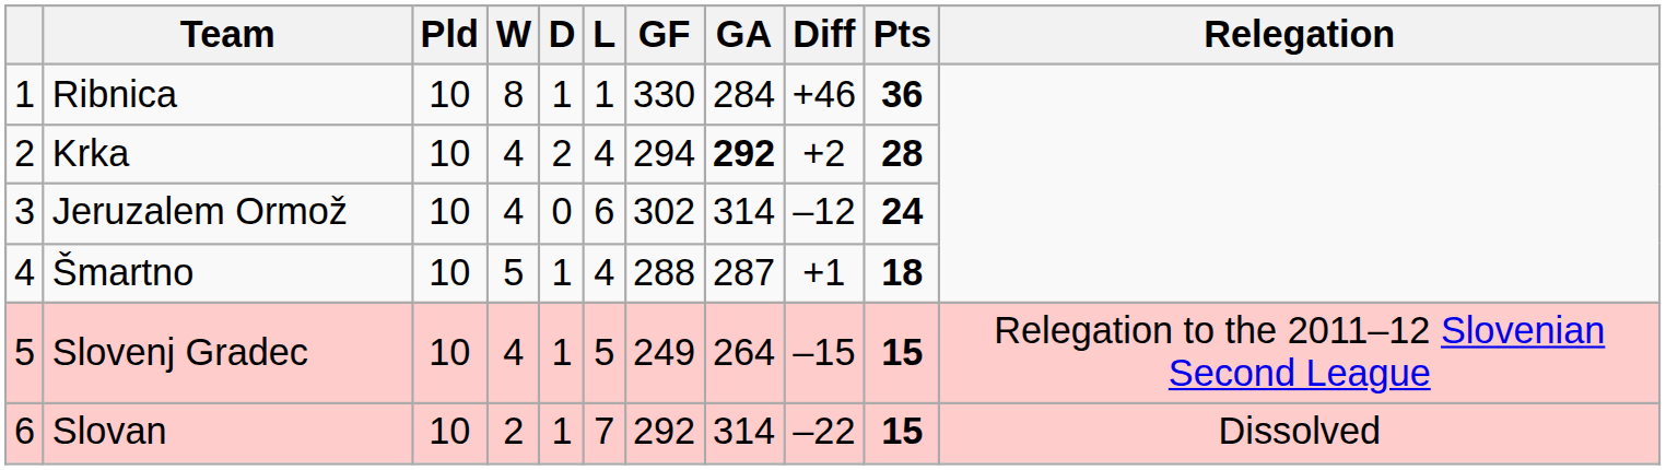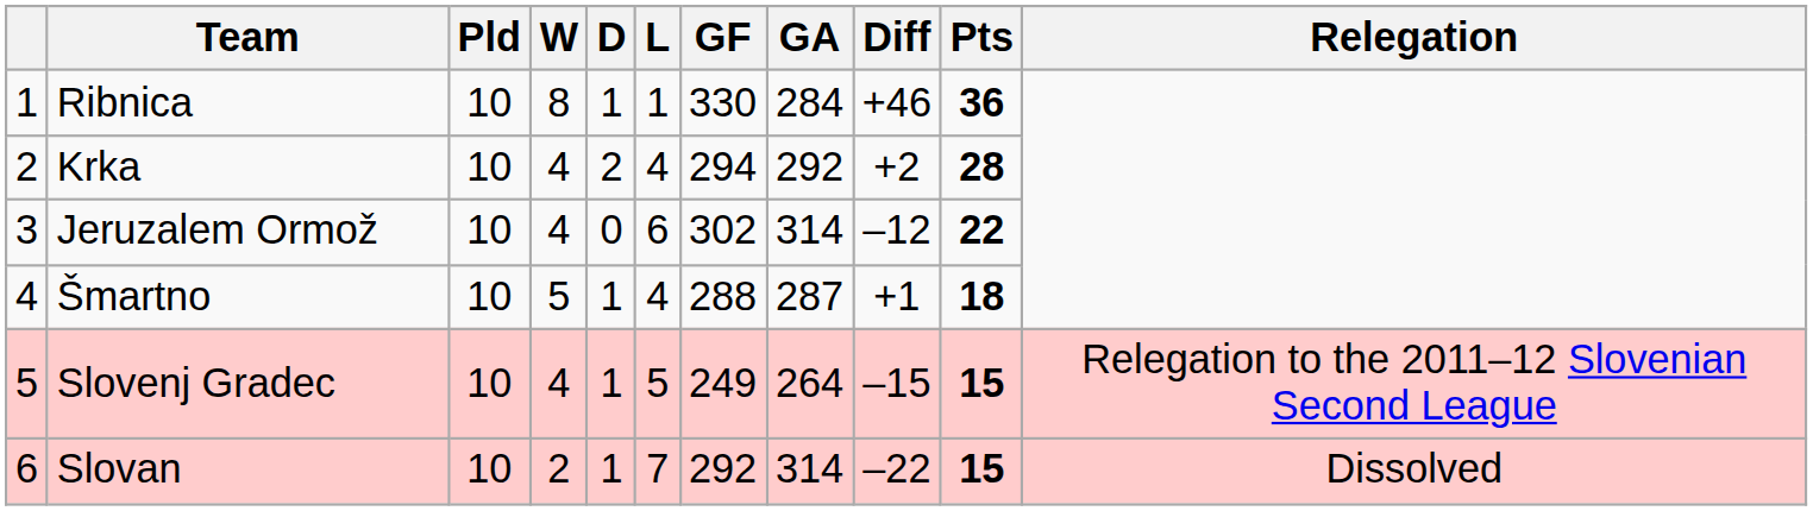 <table class="wikitable sortable" style="text-align:center">
 <tr>
 <th></th>
 <th width="150">Team</th>
 <th>Pld</th>
 <th>W</th>
 <th>D</th>
 <th>L</th>
 <th>GF</th>
 <th>GA</th>
 <th>Diff</th>
 <th>Pts</th>
 <th width="300">Relegation</th>
 </tr>
 <tr>
 <td>1</td>
 <td align="left">Ribnica</td>
 <td>10</td>
 <td>8</td>
 <td>1</td>
 <td>1</td>
 <td>330</td>
 <td>284</td>
 <td>+46</td>
 <td><strong>36</strong></td>
 </tr>
 <tr>
 <td>2</td>
 <td align="left">Krka</td>
 <td>10</td>
 <td>4</td>
 <td>2</td>
 <td>4</td>
 <td>294</td>
-<td><strong>292</strong></td>
+<td>292</td>
 <td>+2</td>
 <td><strong>28</strong></td>
 </tr>
 <tr>
 <td>3</td>
 <td align="left">Jeruzalem Ormož</td>
 <td>10</td>
 <td>4</td>
 <td>0</td>
 <td>6</td>
 <td>302</td>
 <td>314</td>
 <td>–12</td>
-<td><strong>24</strong></td>
+<td><strong>22</strong></td>
 </tr>
 <tr>
 <td>4</td>
 <td align="left">Šmartno</td>
 <td>10</td>
 <td>5</td>
 <td>1</td>
 <td>4</td>
 <td>288</td>
 <td>287</td>
 <td>+1</td>
 <td><strong>18</strong></td>
 </tr>
 <tr style="background: #FFCCCC;">
 <td>5</td>
 <td align="left">Slovenj Gradec</td>
 <td>10</td>
 <td>4</td>
 <td>1</td>
 <td>5</td>
 <td>249</td>
 <td>264</td>
 <td>–15</td>
 <td><strong>15</strong></td>
 <td>Relegation to the 2011–12 <a href='#'>Slovenian Second League</a></td>
 </tr>
 <tr style="background: #FFCCCC;">
 <td>6</td>
 <td align="left">Slovan</td>
 <td>10</td>
 <td>2</td>
 <td>1</td>
 <td>7</td>
 <td>292</td>
 <td>314</td>
 <td>–22</td>
 <td><strong>15</strong></td>
 <td>Dissolved</td>
 </tr>
 </table>
